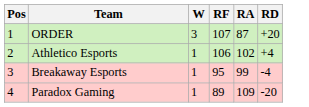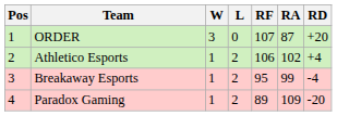 <table class="wikitable">
 <tr>
 <th width="20">Pos</th>
 <th width="200">Team</th>
 <th width="20">W</th>
+<th width="20">L</th>
 <th width="20">RF</th>
 <th width="20">RA</th>
 <th width="20">RD</th>
 </tr>
 <tr style="background: #D0F0C0;">
 <td>1</td>
 <td>ORDER</td>
 <td>3</td>
+<td>0</td>
 <td>107</td>
 <td>87</td>
 <td>+20</td>
 </tr>
 <tr style="background: #D0F0C0;">
 <td>2</td>
 <td>Athletico Esports</td>
 <td>1</td>
+<td>2</td>
 <td>106</td>
 <td>102</td>
 <td>+4</td>
 </tr>
 <tr style="background: #FFCCCC;">
 <td>3</td>
 <td>Breakaway Esports</td>
 <td>1</td>
+<td>2</td>
 <td>95</td>
 <td>99</td>
 <td>-4</td>
 </tr>
 <tr style="background: #FFCCCC;">
 <td>4</td>
 <td>Paradox Gaming</td>
 <td>1</td>
+<td>2</td>
 <td>89</td>
 <td>109</td>
 <td>-20</td>
 </tr>
 </table>
